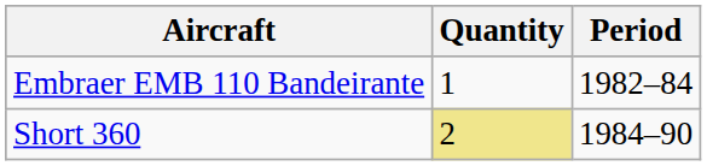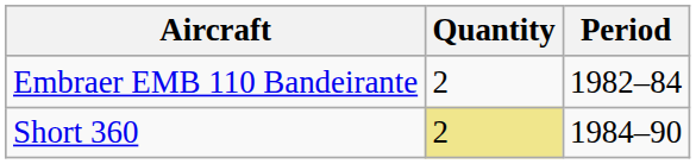 <table class="wikitable sortable plainrowheaders">
 <tr>
 <th scope=col>Aircraft</th>
 <th scope=col>Quantity</th>
 <th scope=col>Period</th>
 </tr>
 <tr>
 <td scope=row><a href='#'>Embraer EMB 110 Bandeirante</a></td>
-<td>1</td>
+<td>2</td>
 <td>1982–84</td>
 </tr>
 <tr>
 <td scope=row><a href='#'>Short 360</a></td>
 <td style="background: khaki;">2</td>
 <td>1984–90</td>
 </tr>
 </table>
